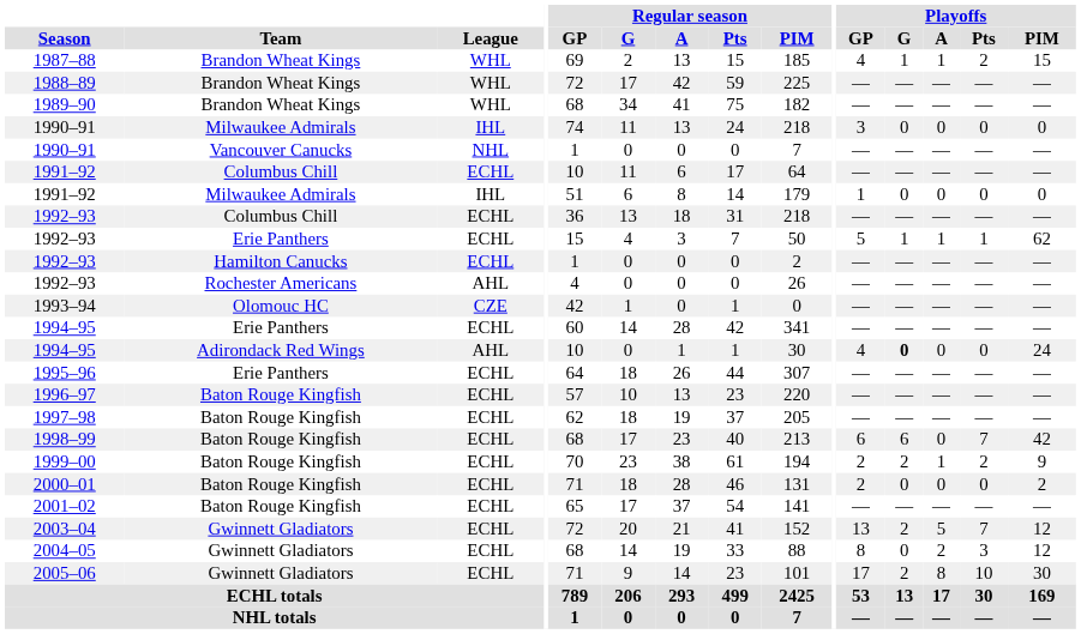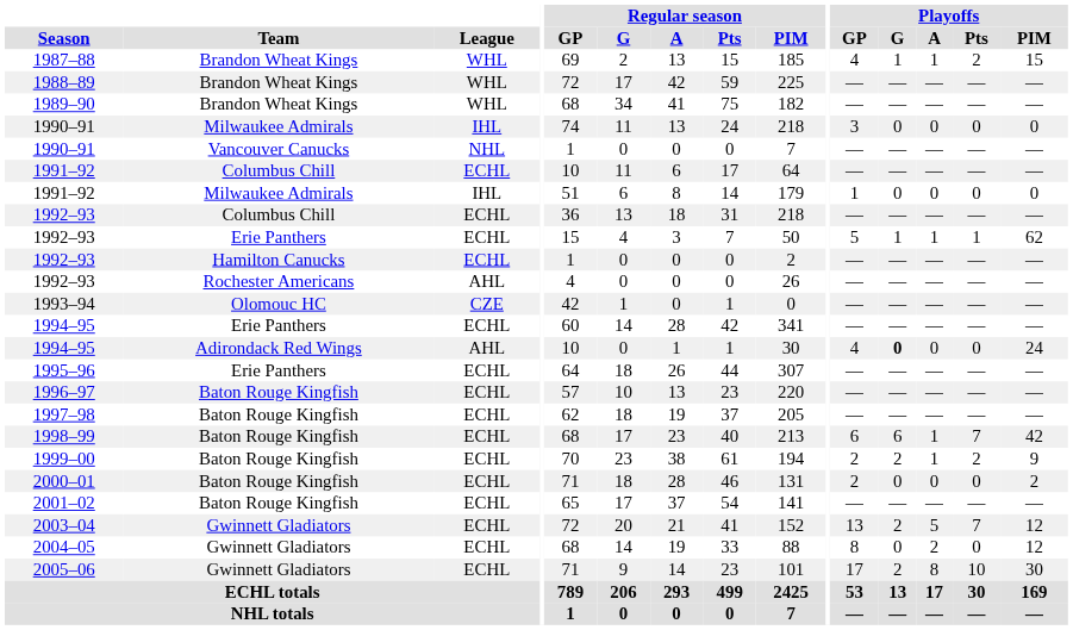 <table border="0" cellpadding="1" cellspacing="0" style="text-align:center; width:60em">
 <tr bgcolor="#e0e0e0">
 <th colspan="3" bgcolor="#ffffff"></th>
 <th rowspan="99" bgcolor="#ffffff"></th>
 <th colspan="5"><a href='#'>Regular season</a></th>
 <th rowspan="99" bgcolor="#ffffff"></th>
 <th colspan="5"><a href='#'>Playoffs</a></th>
 </tr>
 <tr bgcolor="#e0e0e0">
 <th><a href='#'>Season</a></th>
 <th>Team</th>
 <th>League</th>
 <th>GP</th>
 <th><a href='#'>G</a></th>
 <th><a href='#'>A</a></th>
 <th><a href='#'>Pts</a></th>
 <th><a href='#'>PIM</a></th>
 <th>GP</th>
 <th>G</th>
 <th>A</th>
 <th>Pts</th>
 <th>PIM</th>
 </tr>
 <tr ALIGN="center">
 <td><a href='#'>1987–88</a></td>
 <td><a href='#'>Brandon Wheat Kings</a></td>
 <td><a href='#'>WHL</a></td>
 <td>69</td>
 <td>2</td>
 <td>13</td>
 <td>15</td>
 <td>185</td>
 <td>4</td>
 <td>1</td>
 <td>1</td>
 <td>2</td>
 <td>15</td>
 </tr>
 <tr ALIGN="center" bgcolor="#f0f0f0">
 <td><a href='#'>1988–89</a></td>
 <td>Brandon Wheat Kings</td>
 <td>WHL</td>
 <td>72</td>
 <td>17</td>
 <td>42</td>
 <td>59</td>
 <td>225</td>
 <td>—</td>
 <td>—</td>
 <td>—</td>
 <td>—</td>
 <td>—</td>
 </tr>
 <tr ALIGN="center">
 <td><a href='#'>1989–90</a></td>
 <td>Brandon Wheat Kings</td>
 <td>WHL</td>
 <td>68</td>
 <td>34</td>
 <td>41</td>
 <td>75</td>
 <td>182</td>
 <td>—</td>
 <td>—</td>
 <td>—</td>
 <td>—</td>
 <td>—</td>
 </tr>
 <tr ALIGN="center" bgcolor="#f0f0f0">
 <td>1990–91</td>
 <td><a href='#'>Milwaukee Admirals</a></td>
 <td><a href='#'>IHL</a></td>
 <td>74</td>
 <td>11</td>
 <td>13</td>
 <td>24</td>
 <td>218</td>
 <td>3</td>
 <td>0</td>
 <td>0</td>
 <td>0</td>
 <td>0</td>
 </tr>
 <tr ALIGN="center">
 <td><a href='#'>1990–91</a></td>
 <td><a href='#'>Vancouver Canucks</a></td>
 <td><a href='#'>NHL</a></td>
 <td>1</td>
 <td>0</td>
 <td>0</td>
 <td>0</td>
 <td>7</td>
 <td>—</td>
 <td>—</td>
 <td>—</td>
 <td>—</td>
 <td>—</td>
 </tr>
 <tr ALIGN="center" bgcolor="#f0f0f0">
 <td><a href='#'>1991–92</a></td>
 <td><a href='#'>Columbus Chill</a></td>
 <td><a href='#'>ECHL</a></td>
 <td>10</td>
 <td>11</td>
 <td>6</td>
 <td>17</td>
 <td>64</td>
 <td>—</td>
 <td>—</td>
 <td>—</td>
 <td>—</td>
 <td>—</td>
 </tr>
 <tr ALIGN="center">
 <td>1991–92</td>
 <td><a href='#'>Milwaukee Admirals</a></td>
 <td>IHL</td>
 <td>51</td>
 <td>6</td>
 <td>8</td>
 <td>14</td>
 <td>179</td>
 <td>1</td>
 <td>0</td>
 <td>0</td>
 <td>0</td>
 <td>0</td>
 </tr>
 <tr ALIGN="center" bgcolor="#f0f0f0">
 <td><a href='#'>1992–93</a></td>
 <td>Columbus Chill</td>
 <td>ECHL</td>
 <td>36</td>
 <td>13</td>
 <td>18</td>
 <td>31</td>
 <td>218</td>
 <td>—</td>
 <td>—</td>
 <td>—</td>
 <td>—</td>
 <td>—</td>
 </tr>
 <tr ALIGN="center">
 <td>1992–93</td>
 <td><a href='#'>Erie Panthers</a></td>
 <td>ECHL</td>
 <td>15</td>
 <td>4</td>
 <td>3</td>
 <td>7</td>
 <td>50</td>
 <td>5</td>
 <td>1</td>
 <td>1</td>
 <td>1</td>
 <td>62</td>
 </tr>
 <tr ALIGN="center" bgcolor="#f0f0f0">
 <td><a href='#'>1992–93</a></td>
 <td><a href='#'>Hamilton Canucks</a></td>
 <td><a href='#'>ECHL</a></td>
 <td>1</td>
 <td>0</td>
 <td>0</td>
 <td>0</td>
 <td>2</td>
 <td>—</td>
 <td>—</td>
 <td>—</td>
 <td>—</td>
 <td>—</td>
 </tr>
 <tr ALIGN="center">
 <td>1992–93</td>
 <td><a href='#'>Rochester Americans</a></td>
 <td>AHL</td>
 <td>4</td>
 <td>0</td>
 <td>0</td>
 <td>0</td>
 <td>26</td>
 <td>—</td>
 <td>—</td>
 <td>—</td>
 <td>—</td>
 <td>—</td>
 </tr>
 <tr ALIGN="center" bgcolor="#f0f0f0">
 <td>1993–94</td>
 <td><a href='#'>Olomouc HC</a></td>
 <td><a href='#'>CZE</a></td>
 <td>42</td>
 <td>1</td>
 <td>0</td>
 <td>1</td>
 <td>0</td>
 <td>—</td>
 <td>—</td>
 <td>—</td>
 <td>—</td>
 <td>—</td>
 </tr>
 <tr ALIGN="center">
 <td><a href='#'>1994–95</a></td>
 <td>Erie Panthers</td>
 <td>ECHL</td>
 <td>60</td>
 <td>14</td>
 <td>28</td>
 <td>42</td>
 <td>341</td>
 <td>—</td>
 <td>—</td>
 <td>—</td>
 <td>—</td>
 <td>—</td>
 </tr>
 <tr ALIGN="center" bgcolor="#f0f0f0">
 <td><a href='#'>1994–95</a></td>
 <td><a href='#'>Adirondack Red Wings</a></td>
 <td>AHL</td>
 <td>10</td>
 <td>0</td>
 <td>1</td>
 <td>1</td>
 <td>30</td>
 <td>4</td>
 <td><strong>0</strong></td>
 <td>0</td>
 <td>0</td>
 <td>24</td>
 </tr>
 <tr ALIGN="center">
 <td><a href='#'>1995–96</a></td>
 <td>Erie Panthers</td>
 <td>ECHL</td>
 <td>64</td>
 <td>18</td>
 <td>26</td>
 <td>44</td>
 <td>307</td>
 <td>—</td>
 <td>—</td>
 <td>—</td>
 <td>—</td>
 <td>—</td>
 </tr>
 <tr ALIGN="center" bgcolor="#f0f0f0">
 <td><a href='#'>1996–97</a></td>
 <td><a href='#'>Baton Rouge Kingfish</a></td>
 <td>ECHL</td>
 <td>57</td>
 <td>10</td>
 <td>13</td>
 <td>23</td>
 <td>220</td>
 <td>—</td>
 <td>—</td>
 <td>—</td>
 <td>—</td>
 <td>—</td>
 </tr>
 <tr ALIGN="center">
 <td><a href='#'>1997–98</a></td>
 <td>Baton Rouge Kingfish</td>
 <td>ECHL</td>
 <td>62</td>
 <td>18</td>
 <td>19</td>
 <td>37</td>
 <td>205</td>
 <td>—</td>
 <td>—</td>
 <td>—</td>
 <td>—</td>
 <td>—</td>
 </tr>
 <tr ALIGN="center" bgcolor="#f0f0f0">
 <td><a href='#'>1998–99</a></td>
 <td>Baton Rouge Kingfish</td>
 <td>ECHL</td>
 <td>68</td>
 <td>17</td>
 <td>23</td>
 <td>40</td>
 <td>213</td>
 <td>6</td>
 <td>6</td>
-<td>0</td>
+<td>1</td>
 <td>7</td>
 <td>42</td>
 </tr>
 <tr ALIGN="center">
 <td><a href='#'>1999–00</a></td>
 <td>Baton Rouge Kingfish</td>
 <td>ECHL</td>
 <td>70</td>
 <td>23</td>
 <td>38</td>
 <td>61</td>
 <td>194</td>
 <td>2</td>
 <td>2</td>
 <td>1</td>
 <td>2</td>
 <td>9</td>
 </tr>
 <tr ALIGN="center" bgcolor="#f0f0f0">
 <td><a href='#'>2000–01</a></td>
 <td>Baton Rouge Kingfish</td>
 <td>ECHL</td>
 <td>71</td>
 <td>18</td>
 <td>28</td>
 <td>46</td>
 <td>131</td>
 <td>2</td>
 <td>0</td>
 <td>0</td>
 <td>0</td>
 <td>2</td>
 </tr>
 <tr ALIGN="center">
 <td><a href='#'>2001–02</a></td>
 <td>Baton Rouge Kingfish</td>
 <td>ECHL</td>
 <td>65</td>
 <td>17</td>
 <td>37</td>
 <td>54</td>
 <td>141</td>
 <td>—</td>
 <td>—</td>
 <td>—</td>
 <td>—</td>
 <td>—</td>
 </tr>
 <tr ALIGN="center" bgcolor="#f0f0f0">
 <td><a href='#'>2003–04</a></td>
 <td><a href='#'>Gwinnett Gladiators</a></td>
 <td>ECHL</td>
 <td>72</td>
 <td>20</td>
 <td>21</td>
 <td>41</td>
 <td>152</td>
 <td>13</td>
 <td>2</td>
 <td>5</td>
 <td>7</td>
 <td>12</td>
 </tr>
 <tr ALIGN="center">
 <td><a href='#'>2004–05</a></td>
 <td>Gwinnett Gladiators</td>
 <td>ECHL</td>
 <td>68</td>
 <td>14</td>
 <td>19</td>
 <td>33</td>
 <td>88</td>
 <td>8</td>
 <td>0</td>
 <td>2</td>
-<td>3</td>
+<td>0</td>
 <td>12</td>
 </tr>
 <tr ALIGN="center" bgcolor="#f0f0f0">
 <td><a href='#'>2005–06</a></td>
 <td>Gwinnett Gladiators</td>
 <td>ECHL</td>
 <td>71</td>
 <td>9</td>
 <td>14</td>
 <td>23</td>
 <td>101</td>
 <td>17</td>
 <td>2</td>
 <td>8</td>
 <td>10</td>
 <td>30</td>
 </tr>
 <tr ALIGN="center" bgcolor="#e0e0e0">
 <th colspan="3">ECHL totals</th>
 <th>789</th>
 <th>206</th>
 <th>293</th>
 <th>499</th>
 <th>2425</th>
 <th>53</th>
 <th>13</th>
 <th>17</th>
 <th>30</th>
 <th>169</th>
 </tr>
 <tr ALIGN="center" bgcolor="#e0e0e0">
 <th colspan="3">NHL totals</th>
 <th>1</th>
 <th>0</th>
 <th>0</th>
 <th>0</th>
 <th>7</th>
 <th>—</th>
 <th>—</th>
 <th>—</th>
 <th>—</th>
 <th>—</th>
 </tr>
 </table>
